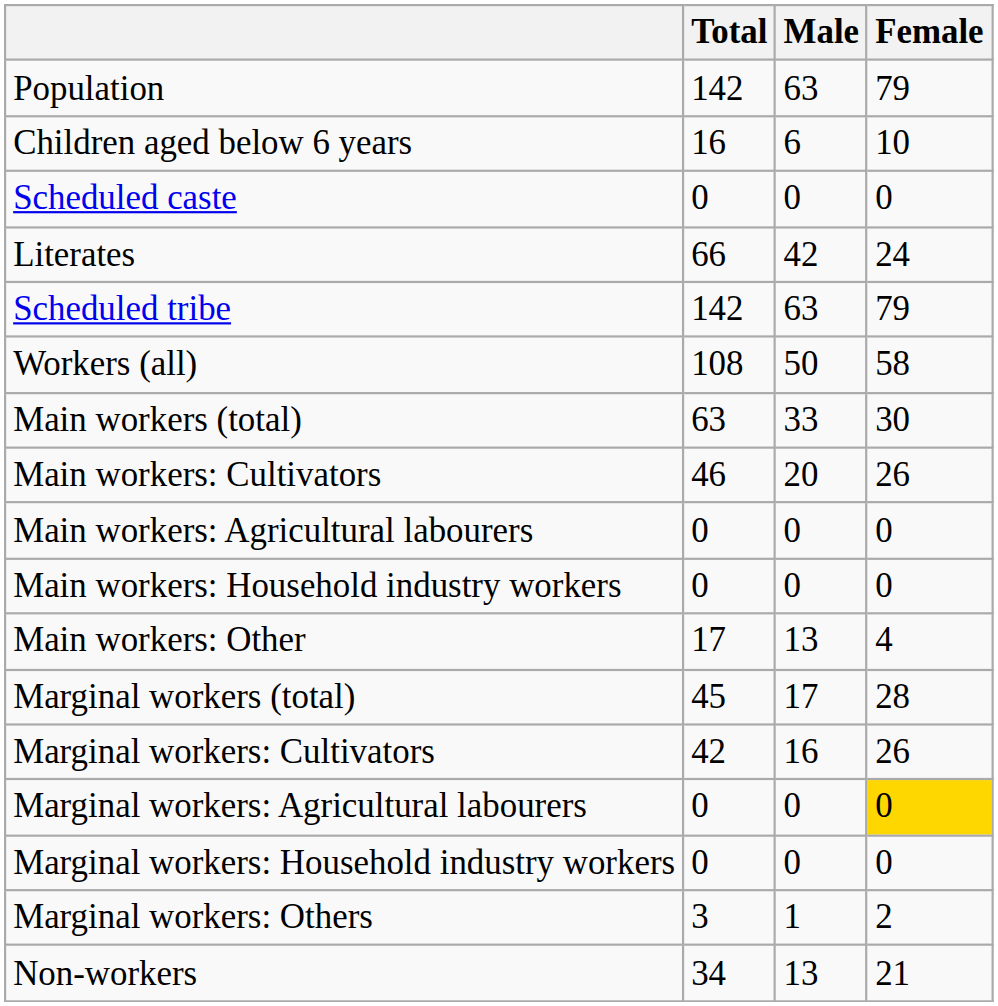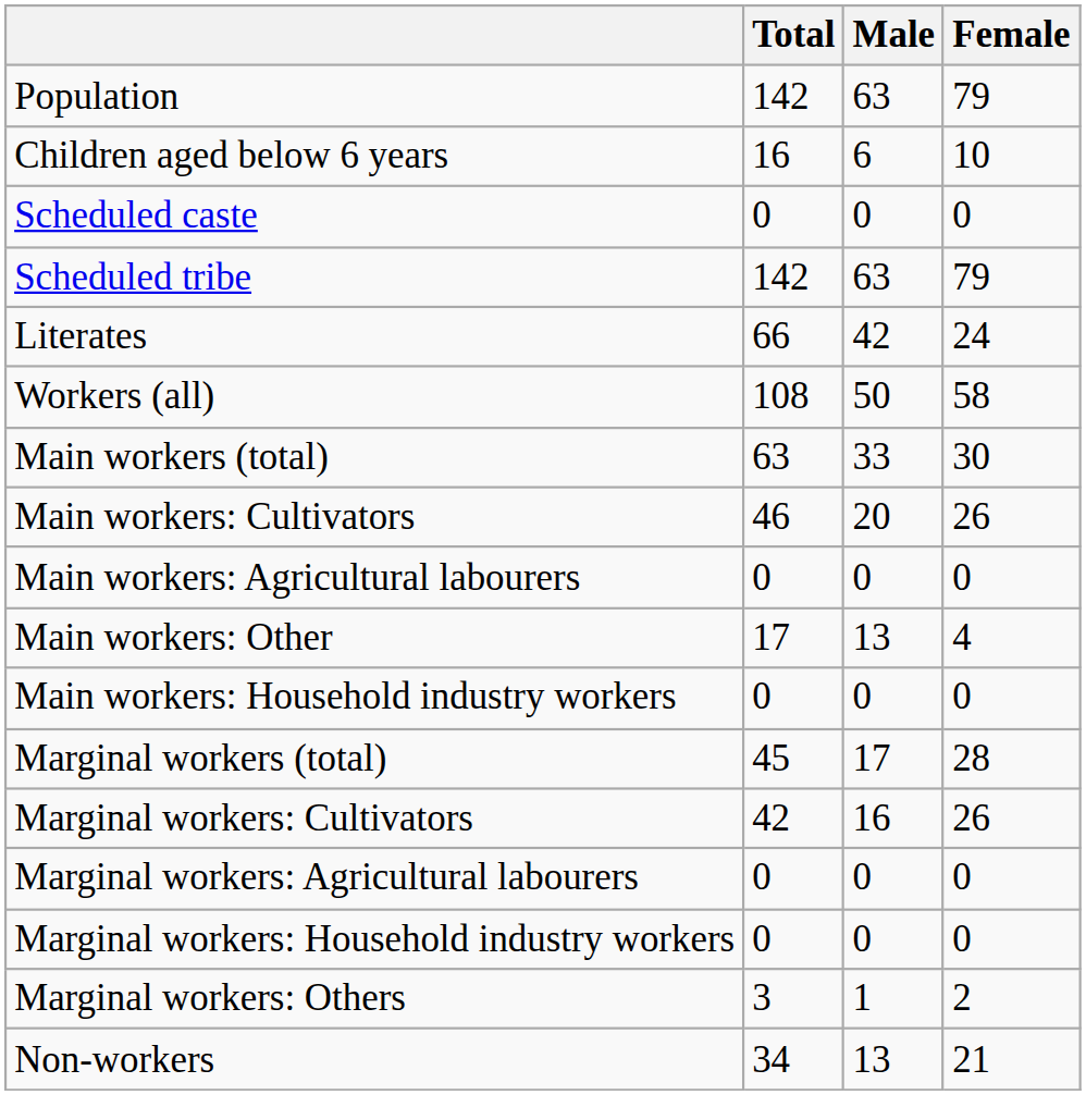 <table class="wikitable sortable">
 <tr>
 <th></th>
 <th>Total</th>
 <th>Male</th>
 <th>Female</th>
 </tr>
 <tr>
 <td>Population</td>
 <td>142</td>
 <td>63</td>
 <td>79</td>
 </tr>
 <tr>
 <td>Children aged below 6 years</td>
 <td>16</td>
 <td>6</td>
 <td>10</td>
 </tr>
 <tr>
 <td><a href='#'>Scheduled caste</a></td>
 <td>0</td>
 <td>0</td>
 <td>0</td>
 </tr>
 <tr>
+<td><a href='#'>Scheduled tribe</a></td>
+<td>142</td>
+<td>63</td>
+<td>79</td>
+</tr>
+<tr>
 <td>Literates</td>
 <td>66</td>
 <td>42</td>
 <td>24</td>
-</tr>
-<tr>
-<td><a href='#'>Scheduled tribe</a></td>
-<td>142</td>
-<td>63</td>
-<td>79</td>
 </tr>
 <tr>
 <td>Workers (all)</td>
 <td>108</td>
 <td>50</td>
 <td>58</td>
 </tr>
 <tr>
 <td>Main workers (total)</td>
 <td>63</td>
 <td>33</td>
 <td>30</td>
 </tr>
 <tr>
 <td>Main workers: Cultivators</td>
 <td>46</td>
 <td>20</td>
 <td>26</td>
 </tr>
 <tr>
 <td>Main workers: Agricultural labourers</td>
 <td>0</td>
 <td>0</td>
 <td>0</td>
 </tr>
 <tr>
+<td>Main workers: Other</td>
+<td>17</td>
+<td>13</td>
+<td>4</td>
+</tr>
+<tr>
 <td>Main workers: Household industry workers</td>
 <td>0</td>
 <td>0</td>
 <td>0</td>
-</tr>
-<tr>
-<td>Main workers: Other</td>
-<td>17</td>
-<td>13</td>
-<td>4</td>
 </tr>
 <tr>
 <td>Marginal workers (total)</td>
 <td>45</td>
 <td>17</td>
 <td>28</td>
 </tr>
 <tr>
 <td>Marginal workers: Cultivators</td>
 <td>42</td>
 <td>16</td>
 <td>26</td>
 </tr>
 <tr>
 <td>Marginal workers: Agricultural labourers</td>
 <td>0</td>
 <td>0</td>
-<td style="background: gold;">0</td>
+<td>0</td>
 </tr>
 <tr>
 <td>Marginal workers: Household industry workers</td>
 <td>0</td>
 <td>0</td>
 <td>0</td>
 </tr>
 <tr>
 <td>Marginal workers: Others</td>
 <td>3</td>
 <td>1</td>
 <td>2</td>
 </tr>
 <tr>
 <td>Non-workers</td>
 <td>34</td>
 <td>13</td>
 <td>21</td>
 </tr>
 </table>
